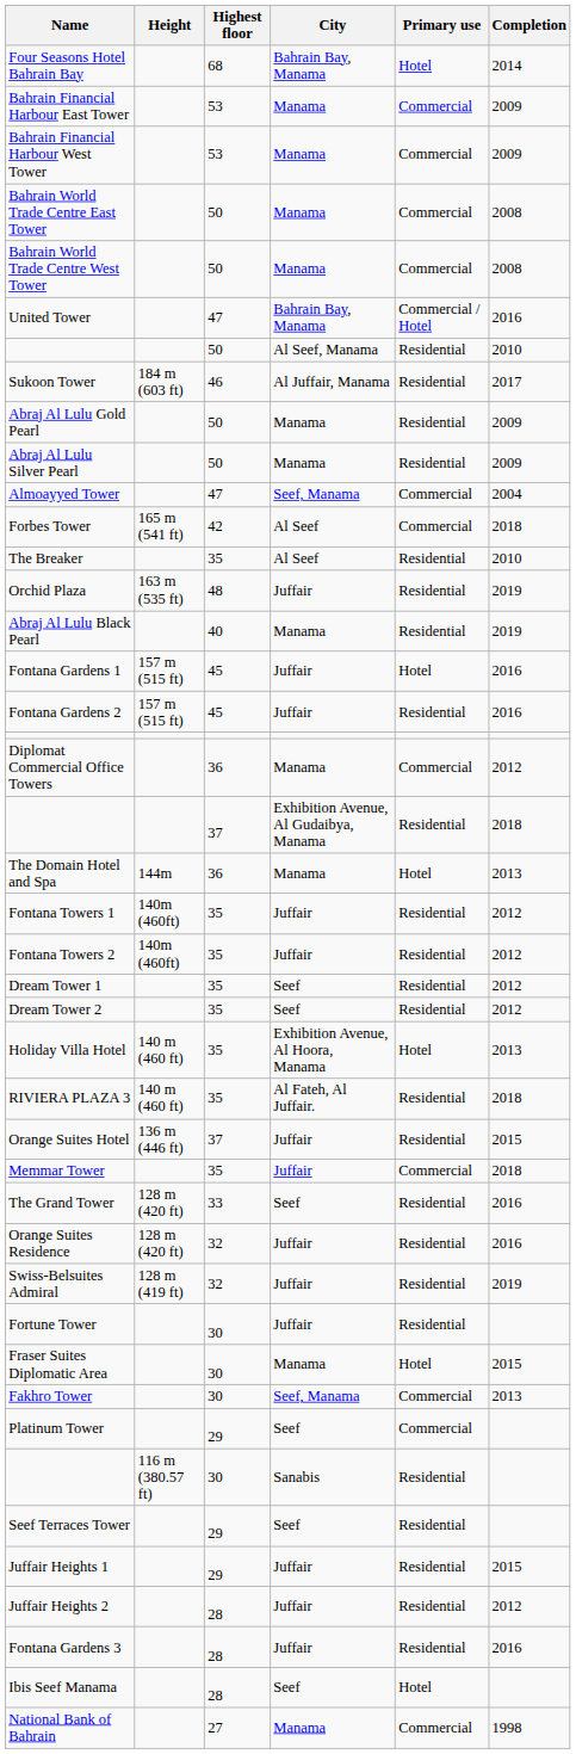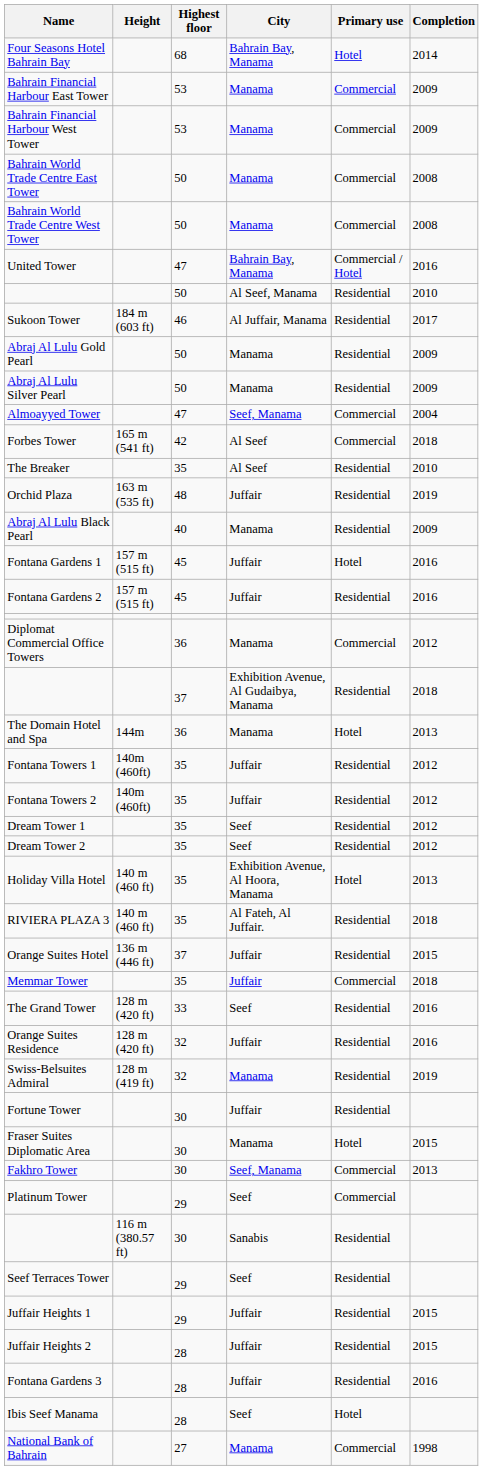 <table class="wikitable sortable">
 <tr>
 <th>Name</th>
 <th>Height</th>
 <th>Highest floor</th>
 <th>City</th>
 <th>Primary use</th>
 <th>Completion</th>
 </tr>
 <tr>
 <td><a href='#'>Four Seasons Hotel</a> <a href='#'>Bahrain Bay</a></td>
 <td></td>
 <td>68</td>
 <td><a href='#'>Bahrain Bay</a>, <a href='#'>Manama</a></td>
 <td><a href='#'>Hotel</a></td>
 <td>2014</td>
 </tr>
 <tr>
 <td><a href='#'>Bahrain Financial Harbour</a> East Tower</td>
 <td></td>
 <td>53</td>
 <td><a href='#'>Manama</a></td>
 <td><a href='#'>Commercial</a></td>
 <td>2009</td>
 </tr>
 <tr>
 <td><a href='#'>Bahrain Financial Harbour</a> West Tower</td>
 <td></td>
 <td>53</td>
 <td><a href='#'>Manama</a></td>
 <td>Commercial</td>
 <td>2009</td>
 </tr>
 <tr>
 <td><a href='#'>Bahrain World Trade Centre East Tower</a></td>
 <td></td>
 <td>50</td>
 <td><a href='#'>Manama</a></td>
 <td>Commercial</td>
 <td>2008</td>
 </tr>
 <tr>
 <td><a href='#'>Bahrain World Trade Centre West Tower</a></td>
 <td></td>
 <td>50</td>
 <td><a href='#'>Manama</a></td>
 <td>Commercial</td>
 <td>2008</td>
 </tr>
 <tr>
 <td>United Tower</td>
 <td></td>
 <td>47</td>
 <td><a href='#'>Bahrain Bay</a>, <a href='#'>Manama</a></td>
 <td>Commercial / <a href='#'>Hotel</a></td>
 <td>2016</td>
 </tr>
 <tr>
 <td></td>
 <td></td>
 <td>50</td>
 <td>Al Seef, Manama</td>
 <td>Residential</td>
 <td>2010</td>
 </tr>
 <tr>
 <td>Sukoon Tower</td>
 <td>184 m (603 ft)</td>
 <td>46</td>
 <td>Al Juffair, Manama</td>
 <td>Residential</td>
 <td>2017</td>
 </tr>
 <tr>
 <td><a href='#'>Abraj Al Lulu</a> Gold Pearl</td>
 <td></td>
 <td>50</td>
 <td>Manama</td>
 <td>Residential</td>
 <td>2009</td>
 </tr>
 <tr>
 <td><a href='#'>Abraj Al Lulu</a> Silver Pearl</td>
 <td></td>
 <td>50</td>
 <td>Manama</td>
 <td>Residential</td>
 <td>2009</td>
 </tr>
 <tr>
 <td><a href='#'>Almoayyed Tower</a></td>
 <td></td>
 <td>47</td>
 <td><a href='#'>Seef, Manama</a></td>
 <td>Commercial</td>
 <td>2004</td>
 </tr>
 <tr>
 <td>Forbes Tower</td>
 <td>165 m (541 ft)</td>
 <td>42</td>
 <td>Al Seef</td>
 <td>Commercial</td>
 <td>2018</td>
 </tr>
 <tr>
 <td>The Breaker</td>
 <td></td>
 <td>35</td>
 <td>Al Seef</td>
 <td>Residential</td>
 <td>2010</td>
 </tr>
 <tr>
 <td>Orchid Plaza</td>
 <td>163 m (535 ft)</td>
 <td>48</td>
 <td>Juffair</td>
 <td>Residential</td>
 <td>2019</td>
 </tr>
 <tr>
 <td><a href='#'>Abraj Al Lulu</a> Black Pearl</td>
 <td></td>
 <td>40</td>
 <td>Manama</td>
 <td>Residential</td>
-<td>2019</td>
+<td>2009</td>
 </tr>
 <tr>
 <td>Fontana Gardens 1</td>
 <td>157 m (515 ft)</td>
 <td>45</td>
 <td>Juffair</td>
 <td>Hotel</td>
 <td>2016</td>
 </tr>
 <tr>
 <td>Fontana Gardens 2</td>
 <td>157 m (515 ft)</td>
 <td>45</td>
 <td>Juffair</td>
 <td>Residential</td>
 <td>2016</td>
 </tr>
 <tr>
 <td></td>
 <td></td>
 <td></td>
 <td></td>
 <td></td>
 <td></td>
 </tr>
 <tr>
 <td>Diplomat Commercial Office Towers</td>
 <td></td>
 <td>36</td>
 <td>Manama</td>
 <td>Commercial</td>
 <td>2012</td>
 </tr>
 <tr>
 <td></td>
 <td></td>
 <td><br>37</td>
 <td>Exhibition  Avenue, Al Gudaibya, Manama</td>
 <td>Residential</td>
 <td>2018</td>
 </tr>
 <tr>
 <td>The Domain Hotel and Spa</td>
 <td>144m</td>
 <td>36</td>
 <td>Manama</td>
 <td>Hotel</td>
 <td>2013</td>
 </tr>
 <tr>
 <td>Fontana Towers 1</td>
 <td>140m (460ft)</td>
 <td>35</td>
 <td>Juffair</td>
 <td>Residential</td>
 <td>2012</td>
 </tr>
 <tr>
 <td>Fontana Towers 2</td>
 <td>140m (460ft)</td>
 <td>35</td>
 <td>Juffair</td>
 <td>Residential</td>
 <td>2012</td>
 </tr>
 <tr>
 <td>Dream Tower 1</td>
 <td></td>
 <td>35</td>
 <td>Seef</td>
 <td>Residential</td>
 <td>2012</td>
 </tr>
 <tr>
 <td>Dream Tower 2</td>
 <td></td>
 <td>35</td>
 <td>Seef</td>
 <td>Residential</td>
 <td>2012</td>
 </tr>
 <tr>
 <td>Holiday Villa Hotel</td>
 <td>140 m (460 ft)</td>
 <td>35</td>
 <td>Exhibition Avenue, Al Hoora,<br>Manama</td>
 <td>Hotel</td>
 <td>2013</td>
 </tr>
 <tr>
 <td>RIVIERA PLAZA 3</td>
 <td>140 m (460 ft)</td>
 <td>35</td>
 <td>Al Fateh, Al Juffair.</td>
 <td>Residential</td>
 <td>2018</td>
 </tr>
 <tr>
 <td>Orange Suites Hotel</td>
 <td>136 m (446 ft)</td>
 <td>37</td>
 <td>Juffair</td>
 <td>Residential</td>
 <td>2015</td>
 </tr>
 <tr>
 <td><a href='#'>Memmar Tower</a></td>
 <td></td>
 <td>35</td>
 <td><a href='#'>Juffair</a></td>
 <td>Commercial</td>
 <td>2018</td>
 </tr>
 <tr>
 <td>The Grand Tower</td>
 <td>128 m (420 ft)</td>
 <td>33</td>
 <td>Seef</td>
 <td>Residential</td>
 <td>2016</td>
 </tr>
 <tr>
 <td>Orange Suites Residence</td>
 <td>128 m (420 ft)</td>
 <td>32</td>
 <td>Juffair</td>
 <td>Residential</td>
 <td>2016</td>
 </tr>
 <tr>
 <td>Swiss-Belsuites Admiral</td>
 <td>128 m (419 ft)</td>
 <td>32</td>
-<td>Juffair</td>
+<td><a href='#'>Manama</a></td>
 <td>Residential</td>
 <td>2019</td>
 </tr>
 <tr>
 <td>Fortune Tower</td>
 <td></td>
 <td><br>30</td>
 <td>Juffair</td>
 <td>Residential</td>
 <td></td>
 </tr>
 <tr>
 <td>Fraser Suites Diplomatic Area</td>
 <td></td>
 <td><br>30</td>
 <td>Manama</td>
 <td>Hotel</td>
 <td>2015</td>
 </tr>
 <tr>
 <td><a href='#'>Fakhro Tower</a></td>
 <td></td>
 <td>30</td>
 <td><a href='#'>Seef, Manama</a></td>
 <td>Commercial</td>
 <td>2013</td>
 </tr>
 <tr>
 <td>Platinum Tower</td>
 <td></td>
 <td><br>29</td>
 <td>Seef</td>
 <td>Commercial</td>
 <td></td>
 </tr>
 <tr>
 <td></td>
 <td>116 m (380.57 ft)</td>
 <td>30</td>
 <td>Sanabis</td>
 <td>Residential</td>
 <td></td>
 </tr>
 <tr>
 <td>Seef Terraces Tower</td>
 <td></td>
 <td><br>29</td>
 <td>Seef</td>
 <td>Residential</td>
 <td></td>
 </tr>
 <tr>
 <td>Juffair Heights 1</td>
 <td></td>
 <td><br>29</td>
 <td>Juffair</td>
 <td>Residential</td>
 <td>2015</td>
 </tr>
 <tr>
 <td>Juffair Heights 2</td>
 <td></td>
 <td><br>28</td>
 <td>Juffair</td>
 <td>Residential</td>
-<td>2012</td>
+<td>2015</td>
 </tr>
 <tr>
 <td>Fontana Gardens 3</td>
 <td></td>
 <td><br>28</td>
 <td>Juffair</td>
 <td>Residential</td>
 <td>2016</td>
 </tr>
 <tr>
 <td>Ibis Seef Manama</td>
 <td></td>
 <td><br>28</td>
 <td>Seef</td>
 <td>Hotel</td>
 <td></td>
 </tr>
 <tr>
 <td><a href='#'>National Bank of Bahrain</a></td>
 <td></td>
 <td>27</td>
 <td><a href='#'>Manama</a></td>
 <td>Commercial</td>
 <td>1998</td>
 </tr>
 </table>
